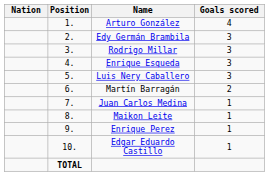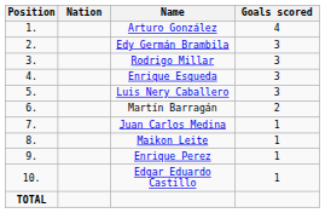 <table class="wikitable" style="font-size: 95%; text-align: center;">
 <tr>
+<th width=60>Position</th>
 <th width=60>Nation</th>
-<th width=60>Position</th>
 <th width=150>Name</th>
 <th width=100>Goals scored</th>
 </tr>
 <tr>
+<td>1.</td>
 <td></td>
-<td>1.</td>
 <td><a href='#'>Arturo González</a></td>
 <td>4</td>
 </tr>
 <tr>
+<td>2.</td>
 <td></td>
-<td>2.</td>
 <td><a href='#'>Edy Germán Brambila</a></td>
 <td>3</td>
 </tr>
 <tr>
+<td>3.</td>
 <td></td>
-<td>3.</td>
 <td><a href='#'>Rodrigo Millar</a></td>
 <td>3</td>
 </tr>
 <tr>
+<td>4.</td>
 <td></td>
-<td>4.</td>
 <td><a href='#'>Enrique Esqueda</a></td>
 <td>3</td>
 </tr>
 <tr>
+<td>5.</td>
 <td></td>
-<td>5.</td>
 <td><a href='#'>Luis Nery Caballero</a></td>
 <td>3</td>
 </tr>
 <tr>
+<td>6.</td>
 <td></td>
-<td>6.</td>
 <td>Martín Barragán</td>
 <td>2</td>
 </tr>
 <tr>
+<td>7.</td>
 <td></td>
-<td>7.</td>
 <td><a href='#'>Juan Carlos Medina</a></td>
 <td>1</td>
 </tr>
 <tr>
+<td>8.</td>
 <td></td>
-<td>8.</td>
 <td><a href='#'>Maikon Leite</a></td>
 <td>1</td>
 </tr>
 <tr>
+<td>9.</td>
 <td></td>
-<td>9.</td>
 <td><a href='#'>Enrique Perez</a></td>
 <td>1</td>
 </tr>
 <tr>
+<td>10.</td>
 <td></td>
-<td>10.</td>
 <td><a href='#'>Edgar Eduardo Castillo</a></td>
 <td>1</td>
 </tr>
 <tr>
+<td><strong>TOTAL</strong></td>
 <td></td>
-<td><strong>TOTAL</strong></td>
 <td></td>
 <td></td>
 </tr>
 </table>
